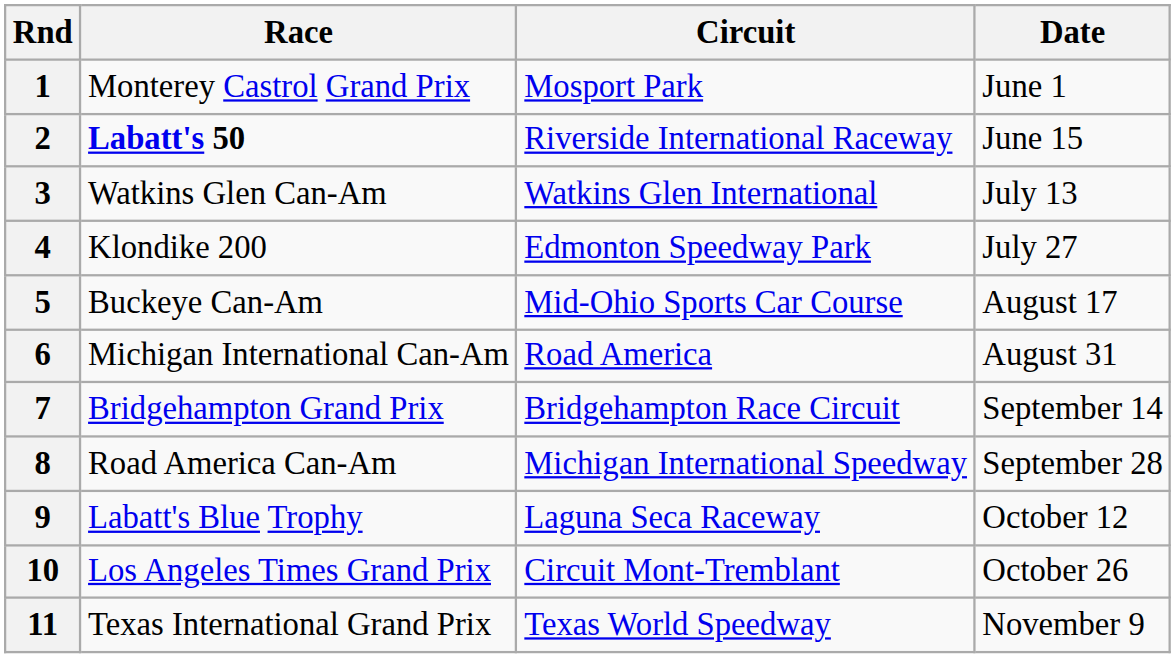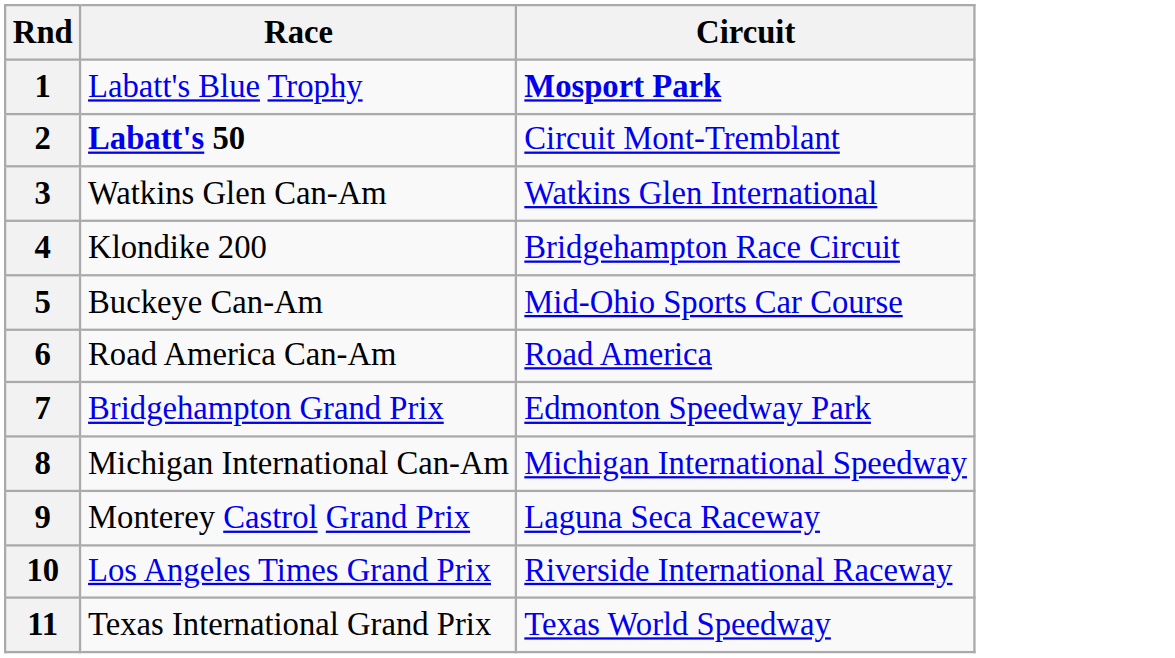 <table class="wikitable" style="font-size: 90%;">
 <tr>
 <th>Rnd</th>
 <th>Race</th>
 <th>Circuit</th>
-<th>Date</th>
 </tr>
 <tr>
 <th>1</th>
-<td>Monterey <a href='#'>Castrol</a> <a href='#'>Grand Prix</a></td>
-<td><a href='#'>Mosport Park</a></td>
-<td>June 1</td>
+<td><a href='#'>Labatt's Blue</a> <a href='#'>Trophy</a></td>
+<td><strong><a href='#'>Mosport Park</a></strong></td>
 </tr>
 <tr>
 <th>2</th>
 <td><strong><a href='#'>Labatt's</a> 50</strong></td>
-<td><a href='#'>Riverside International Raceway</a></td>
-<td>June 15</td>
+<td><a href='#'>Circuit Mont-Tremblant</a></td>
 </tr>
 <tr>
 <th>3</th>
 <td>Watkins Glen Can-Am</td>
 <td><a href='#'>Watkins Glen International</a></td>
-<td>July 13</td>
 </tr>
 <tr>
 <th>4</th>
 <td>Klondike 200</td>
-<td><a href='#'>Edmonton Speedway Park</a></td>
-<td>July 27</td>
+<td><a href='#'>Bridgehampton Race Circuit</a></td>
 </tr>
 <tr>
 <th>5</th>
 <td>Buckeye Can-Am</td>
 <td><a href='#'>Mid-Ohio Sports Car Course</a></td>
-<td>August 17</td>
 </tr>
 <tr>
 <th>6</th>
-<td>Michigan International Can-Am</td>
+<td>Road America Can-Am</td>
 <td><a href='#'>Road America</a></td>
-<td>August 31</td>
 </tr>
 <tr>
 <th>7</th>
 <td><a href='#'>Bridgehampton Grand Prix</a></td>
-<td><a href='#'>Bridgehampton Race Circuit</a></td>
-<td>September 14</td>
+<td><a href='#'>Edmonton Speedway Park</a></td>
 </tr>
 <tr>
 <th>8</th>
-<td>Road America Can-Am</td>
+<td>Michigan International Can-Am</td>
 <td><a href='#'>Michigan International Speedway</a></td>
-<td>September 28</td>
 </tr>
 <tr>
 <th>9</th>
-<td><a href='#'>Labatt's Blue</a> <a href='#'>Trophy</a></td>
+<td>Monterey <a href='#'>Castrol</a> <a href='#'>Grand Prix</a></td>
 <td><a href='#'>Laguna Seca Raceway</a></td>
-<td>October 12</td>
 </tr>
 <tr>
 <th>10</th>
 <td><a href='#'>Los Angeles Times Grand Prix</a></td>
-<td><a href='#'>Circuit Mont-Tremblant</a></td>
-<td>October 26</td>
+<td><a href='#'>Riverside International Raceway</a></td>
 </tr>
 <tr>
 <th>11</th>
 <td>Texas International Grand Prix</td>
 <td><a href='#'>Texas World Speedway</a></td>
-<td>November 9</td>
 </tr>
 </table>
